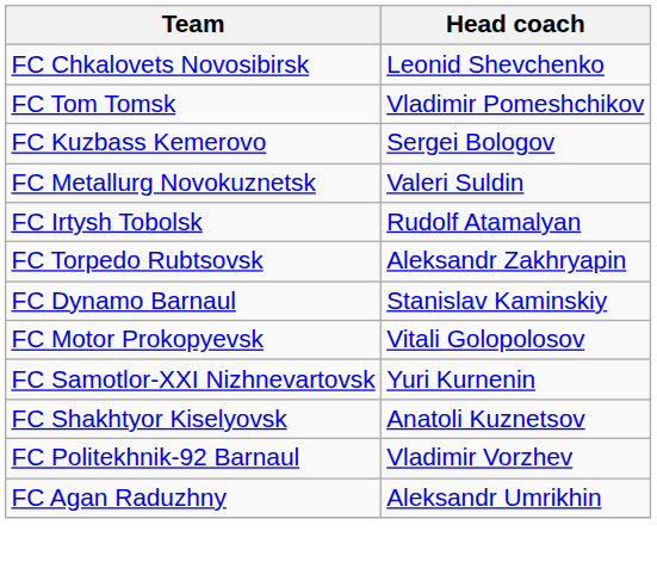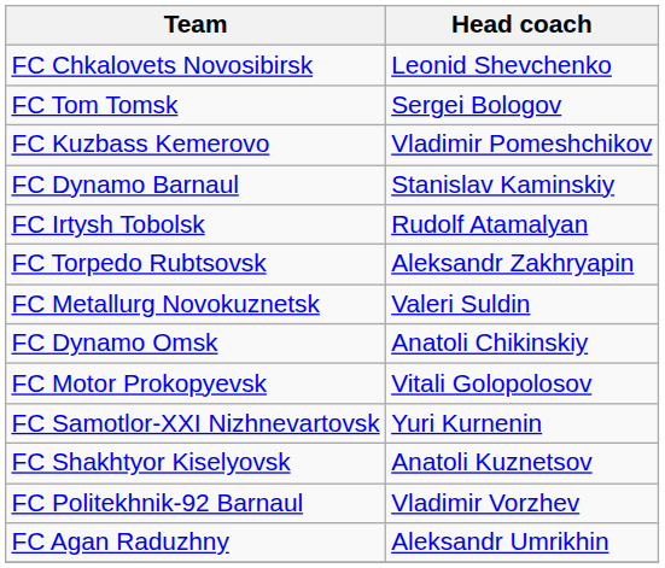 <table class="wikitable">
 <tr>
 <th>Team</th>
 <th>Head coach</th>
 </tr>
 <tr>
 <td><a href='#'>FC Chkalovets Novosibirsk</a></td>
 <td><a href='#'>Leonid Shevchenko</a></td>
 </tr>
 <tr>
 <td><a href='#'>FC Tom Tomsk</a></td>
+<td><a href='#'>Sergei Bologov</a></td>
+</tr>
+<tr>
+<td><a href='#'>FC Kuzbass Kemerovo</a></td>
 <td><a href='#'>Vladimir Pomeshchikov</a></td>
 </tr>
 <tr>
-<td><a href='#'>FC Kuzbass Kemerovo</a></td>
-<td><a href='#'>Sergei Bologov</a></td>
-</tr>
-<tr>
-<td><a href='#'>FC Metallurg Novokuznetsk</a></td>
-<td><a href='#'>Valeri Suldin</a></td>
+<td><a href='#'>FC Dynamo Barnaul</a></td>
+<td><a href='#'>Stanislav Kaminskiy</a></td>
 </tr>
 <tr>
 <td><a href='#'>FC Irtysh Tobolsk</a></td>
 <td><a href='#'>Rudolf Atamalyan</a></td>
 </tr>
 <tr>
 <td><a href='#'>FC Torpedo Rubtsovsk</a></td>
 <td><a href='#'>Aleksandr Zakhryapin</a></td>
 </tr>
 <tr>
-<td><a href='#'>FC Dynamo Barnaul</a></td>
-<td><a href='#'>Stanislav Kaminskiy</a></td>
+<td><a href='#'>FC Metallurg Novokuznetsk</a></td>
+<td><a href='#'>Valeri Suldin</a></td>
+</tr>
+<tr>
+<td><a href='#'>FC Dynamo Omsk</a></td>
+<td><a href='#'>Anatoli Chikinskiy</a></td>
 </tr>
 <tr>
 <td><a href='#'>FC Motor Prokopyevsk</a></td>
 <td><a href='#'>Vitali Golopolosov</a></td>
 </tr>
 <tr>
 <td><a href='#'>FC Samotlor-XXI Nizhnevartovsk</a></td>
 <td><a href='#'>Yuri Kurnenin</a></td>
 </tr>
 <tr>
 <td><a href='#'>FC Shakhtyor Kiselyovsk</a></td>
 <td><a href='#'>Anatoli Kuznetsov</a></td>
 </tr>
 <tr>
 <td><a href='#'>FC Politekhnik-92 Barnaul</a></td>
 <td><a href='#'>Vladimir Vorzhev</a></td>
 </tr>
 <tr>
 <td><a href='#'>FC Agan Raduzhny</a></td>
 <td><a href='#'>Aleksandr Umrikhin</a></td>
 </tr>
 <tr>
 </tr>
 </table>
